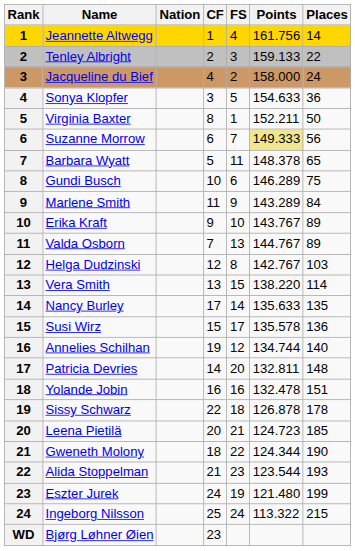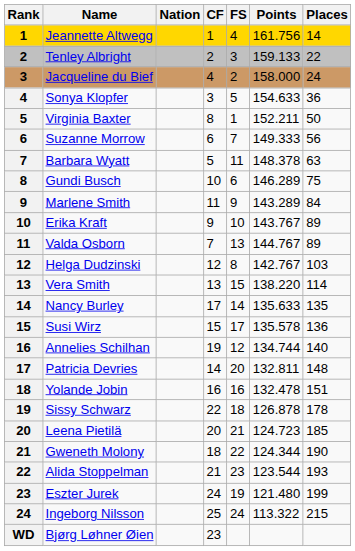 <table class="wikitable">
 <tr>
 <th>Rank</th>
 <th>Name</th>
 <th>Nation</th>
 <th>CF</th>
 <th>FS</th>
 <th>Points</th>
 <th>Places</th>
 </tr>
 <tr bgcolor="gold">
 <td align="center"><strong>1</strong></td>
 <td><a href='#'>Jeannette Altwegg</a></td>
 <td></td>
 <td>1</td>
 <td>4</td>
 <td>161.756</td>
 <td>14</td>
 </tr>
 <tr bgcolor="silver">
 <td align="center"><strong>2</strong></td>
 <td><a href='#'>Tenley Albright</a></td>
 <td></td>
 <td>2</td>
 <td>3</td>
 <td>159.133</td>
 <td>22</td>
 </tr>
 <tr bgcolor="cc9966">
 <td align="center"><strong>3</strong></td>
 <td><a href='#'>Jacqueline du Bief</a></td>
 <td></td>
 <td>4</td>
 <td>2</td>
 <td>158.000</td>
 <td>24</td>
 </tr>
 <tr>
 <th>4</th>
 <td><a href='#'>Sonya Klopfer</a></td>
 <td></td>
 <td>3</td>
 <td>5</td>
 <td>154.633</td>
 <td>36</td>
 </tr>
 <tr>
 <th>5</th>
 <td><a href='#'>Virginia Baxter</a></td>
 <td></td>
 <td>8</td>
 <td>1</td>
 <td>152.211</td>
 <td>50</td>
 </tr>
 <tr>
 <th>6</th>
 <td><a href='#'>Suzanne Morrow</a></td>
 <td></td>
 <td>6</td>
 <td>7</td>
-<td style="background: khaki;">149.333</td>
+<td>149.333</td>
 <td>56</td>
 </tr>
 <tr>
 <th>7</th>
 <td><a href='#'>Barbara Wyatt</a></td>
 <td></td>
 <td>5</td>
 <td>11</td>
 <td>148.378</td>
-<td>65</td>
+<td>63</td>
 </tr>
 <tr>
 <th>8</th>
 <td><a href='#'>Gundi Busch</a></td>
 <td></td>
 <td>10</td>
 <td>6</td>
 <td>146.289</td>
 <td>75</td>
 </tr>
 <tr>
 <th>9</th>
 <td><a href='#'>Marlene Smith</a></td>
 <td></td>
 <td>11</td>
 <td>9</td>
 <td>143.289</td>
 <td>84</td>
 </tr>
 <tr>
 <th>10</th>
 <td><a href='#'>Erika Kraft</a></td>
 <td></td>
 <td>9</td>
 <td>10</td>
 <td>143.767</td>
 <td>89</td>
 </tr>
 <tr>
 <th>11</th>
 <td><a href='#'>Valda Osborn</a></td>
 <td></td>
 <td>7</td>
 <td>13</td>
 <td>144.767</td>
 <td>89</td>
 </tr>
 <tr>
 <th>12</th>
 <td><a href='#'>Helga Dudzinski</a></td>
 <td></td>
 <td>12</td>
 <td>8</td>
 <td>142.767</td>
 <td>103</td>
 </tr>
 <tr>
 <th>13</th>
 <td><a href='#'>Vera Smith</a></td>
 <td></td>
 <td>13</td>
 <td>15</td>
 <td>138.220</td>
 <td>114</td>
 </tr>
 <tr>
 <th>14</th>
 <td><a href='#'>Nancy Burley</a></td>
 <td></td>
 <td>17</td>
 <td>14</td>
 <td>135.633</td>
 <td>135</td>
 </tr>
 <tr>
 <th>15</th>
 <td><a href='#'>Susi Wirz</a></td>
 <td></td>
 <td>15</td>
 <td>17</td>
 <td>135.578</td>
 <td>136</td>
 </tr>
 <tr>
 <th>16</th>
 <td><a href='#'>Annelies Schilhan</a></td>
 <td></td>
 <td>19</td>
 <td>12</td>
 <td>134.744</td>
 <td>140</td>
 </tr>
 <tr>
 <th>17</th>
 <td><a href='#'>Patricia Devries</a></td>
 <td></td>
 <td>14</td>
 <td>20</td>
 <td>132.811</td>
 <td>148</td>
 </tr>
 <tr>
 <th>18</th>
 <td><a href='#'>Yolande Jobin</a></td>
 <td></td>
 <td>16</td>
 <td>16</td>
 <td>132.478</td>
 <td>151</td>
 </tr>
 <tr>
 <th>19</th>
 <td><a href='#'>Sissy Schwarz</a></td>
 <td></td>
 <td>22</td>
 <td>18</td>
 <td>126.878</td>
 <td>178</td>
 </tr>
 <tr>
 <th>20</th>
 <td><a href='#'>Leena Pietilä</a></td>
 <td></td>
 <td>20</td>
 <td>21</td>
 <td>124.723</td>
 <td>185</td>
 </tr>
 <tr>
 <th>21</th>
 <td><a href='#'>Gweneth Molony</a></td>
 <td></td>
 <td>18</td>
 <td>22</td>
 <td>124.344</td>
 <td>190</td>
 </tr>
 <tr>
 <th>22</th>
 <td><a href='#'>Alida Stoppelman</a></td>
 <td></td>
 <td>21</td>
 <td>23</td>
 <td>123.544</td>
 <td>193</td>
 </tr>
 <tr>
 <th>23</th>
 <td><a href='#'>Eszter Jurek</a></td>
 <td></td>
 <td>24</td>
 <td>19</td>
 <td>121.480</td>
 <td>199</td>
 </tr>
 <tr>
 <th>24</th>
 <td><a href='#'>Ingeborg Nilsson</a></td>
 <td></td>
 <td>25</td>
 <td>24</td>
 <td>113.322</td>
 <td>215</td>
 </tr>
 <tr>
 <th>WD</th>
 <td><a href='#'>Bjørg Løhner Øien</a></td>
 <td></td>
 <td>23</td>
 <td></td>
 <td></td>
 <td></td>
 </tr>
 </table>
